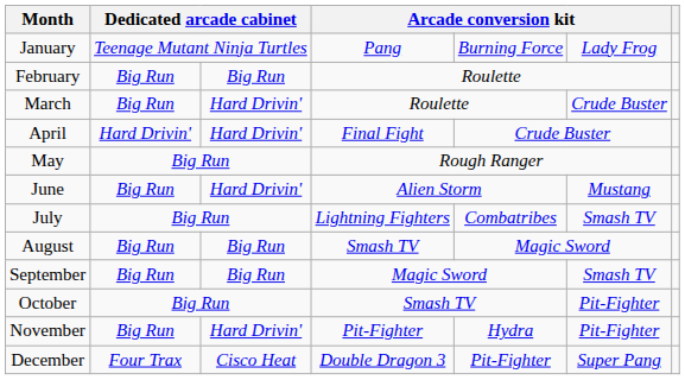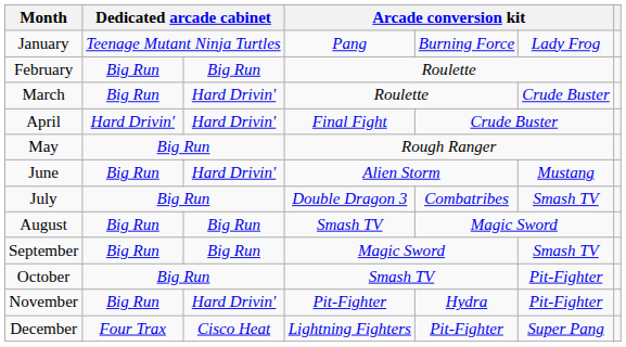 <table class="wikitable sortable" style="text-align:center">
 <tr>
 <th>Month</th>
 <th colspan="2">Dedicated <a href='#'>arcade cabinet</a></th>
 <th colspan="3"><a href='#'>Arcade conversion</a> kit</th>
 <th class="unsortable"></th>
 </tr>
 <tr>
 <td>January</td>
 <td colspan="2"><em><a href='#'>Teenage Mutant Ninja Turtles</a></em></td>
 <td><em><a href='#'>Pang</a></em></td>
 <td><em><a href='#'>Burning Force</a></em></td>
 <td><em><a href='#'>Lady Frog</a></em></td>
 <td></td>
 </tr>
 <tr>
 <td>February</td>
 <td><em><a href='#'>Big Run</a></em></td>
 <td><em><a href='#'>Big Run</a></em></td>
 <td colspan="3"><em>Roulette</em></td>
 <td></td>
 </tr>
 <tr>
 <td>March</td>
 <td><em><a href='#'>Big Run</a></em></td>
 <td><em><a href='#'>Hard Drivin'</a></em></td>
 <td colspan="2"><em>Roulette</em></td>
 <td><em><a href='#'>Crude Buster</a></em></td>
 <td></td>
 </tr>
 <tr>
 <td>April</td>
 <td><em><a href='#'>Hard Drivin'</a></em></td>
 <td><em><a href='#'>Hard Drivin'</a></em></td>
 <td><em><a href='#'>Final Fight</a></em></td>
 <td colspan="2"><em><a href='#'>Crude Buster</a></em></td>
 <td></td>
 </tr>
 <tr>
 <td>May</td>
 <td colspan="2"><em><a href='#'>Big Run</a></em></td>
 <td colspan="3"><em>Rough Ranger</em></td>
 <td></td>
 </tr>
 <tr>
 <td>June</td>
 <td><em><a href='#'>Big Run</a></em></td>
 <td><em><a href='#'>Hard Drivin'</a></em></td>
 <td colspan="2"><em><a href='#'>Alien Storm</a></em></td>
 <td><a href='#'><em>Mustang</em></a></td>
 <td></td>
 </tr>
 <tr>
 <td>July</td>
 <td colspan="2"><em><a href='#'>Big Run</a></em></td>
-<td><em><a href='#'>Lightning Fighters</a></em></td>
+<td><em><a href='#'>Double Dragon 3</a></em></td>
 <td><em><a href='#'>Combatribes</a></em></td>
 <td><em><a href='#'>Smash TV</a></em></td>
 <td></td>
 </tr>
 <tr>
 <td>August</td>
 <td><em><a href='#'>Big Run</a></em></td>
 <td><em><a href='#'>Big Run</a></em></td>
 <td><em><a href='#'>Smash TV</a></em></td>
 <td colspan="2"><em><a href='#'>Magic Sword</a></em></td>
 <td></td>
 </tr>
 <tr>
 <td>September</td>
 <td><em><a href='#'>Big Run</a></em></td>
 <td><em><a href='#'>Big Run</a></em></td>
 <td colspan="2"><em><a href='#'>Magic Sword</a></em></td>
 <td><em><a href='#'>Smash TV</a></em></td>
 <td></td>
 </tr>
 <tr>
 <td>October</td>
 <td colspan="2"><em><a href='#'>Big Run</a></em></td>
 <td colspan="2"><em><a href='#'>Smash TV</a></em></td>
 <td><em><a href='#'>Pit-Fighter</a></em></td>
 <td></td>
 </tr>
 <tr>
 <td>November</td>
 <td><em><a href='#'>Big Run</a></em></td>
 <td><em><a href='#'>Hard Drivin'</a></em></td>
 <td><em><a href='#'>Pit-Fighter</a></em></td>
 <td><em><a href='#'>Hydra</a></em></td>
 <td><em><a href='#'>Pit-Fighter</a></em></td>
 <td></td>
 </tr>
 <tr>
 <td>December</td>
 <td><em><a href='#'>Four Trax</a></em></td>
 <td><em><a href='#'>Cisco Heat</a></em></td>
-<td><em><a href='#'>Double Dragon 3</a></em></td>
+<td><em><a href='#'>Lightning Fighters</a></em></td>
 <td><em><a href='#'>Pit-Fighter</a></em></td>
 <td><em><a href='#'>Super Pang</a></em></td>
 <td></td>
 </tr>
 </table>
